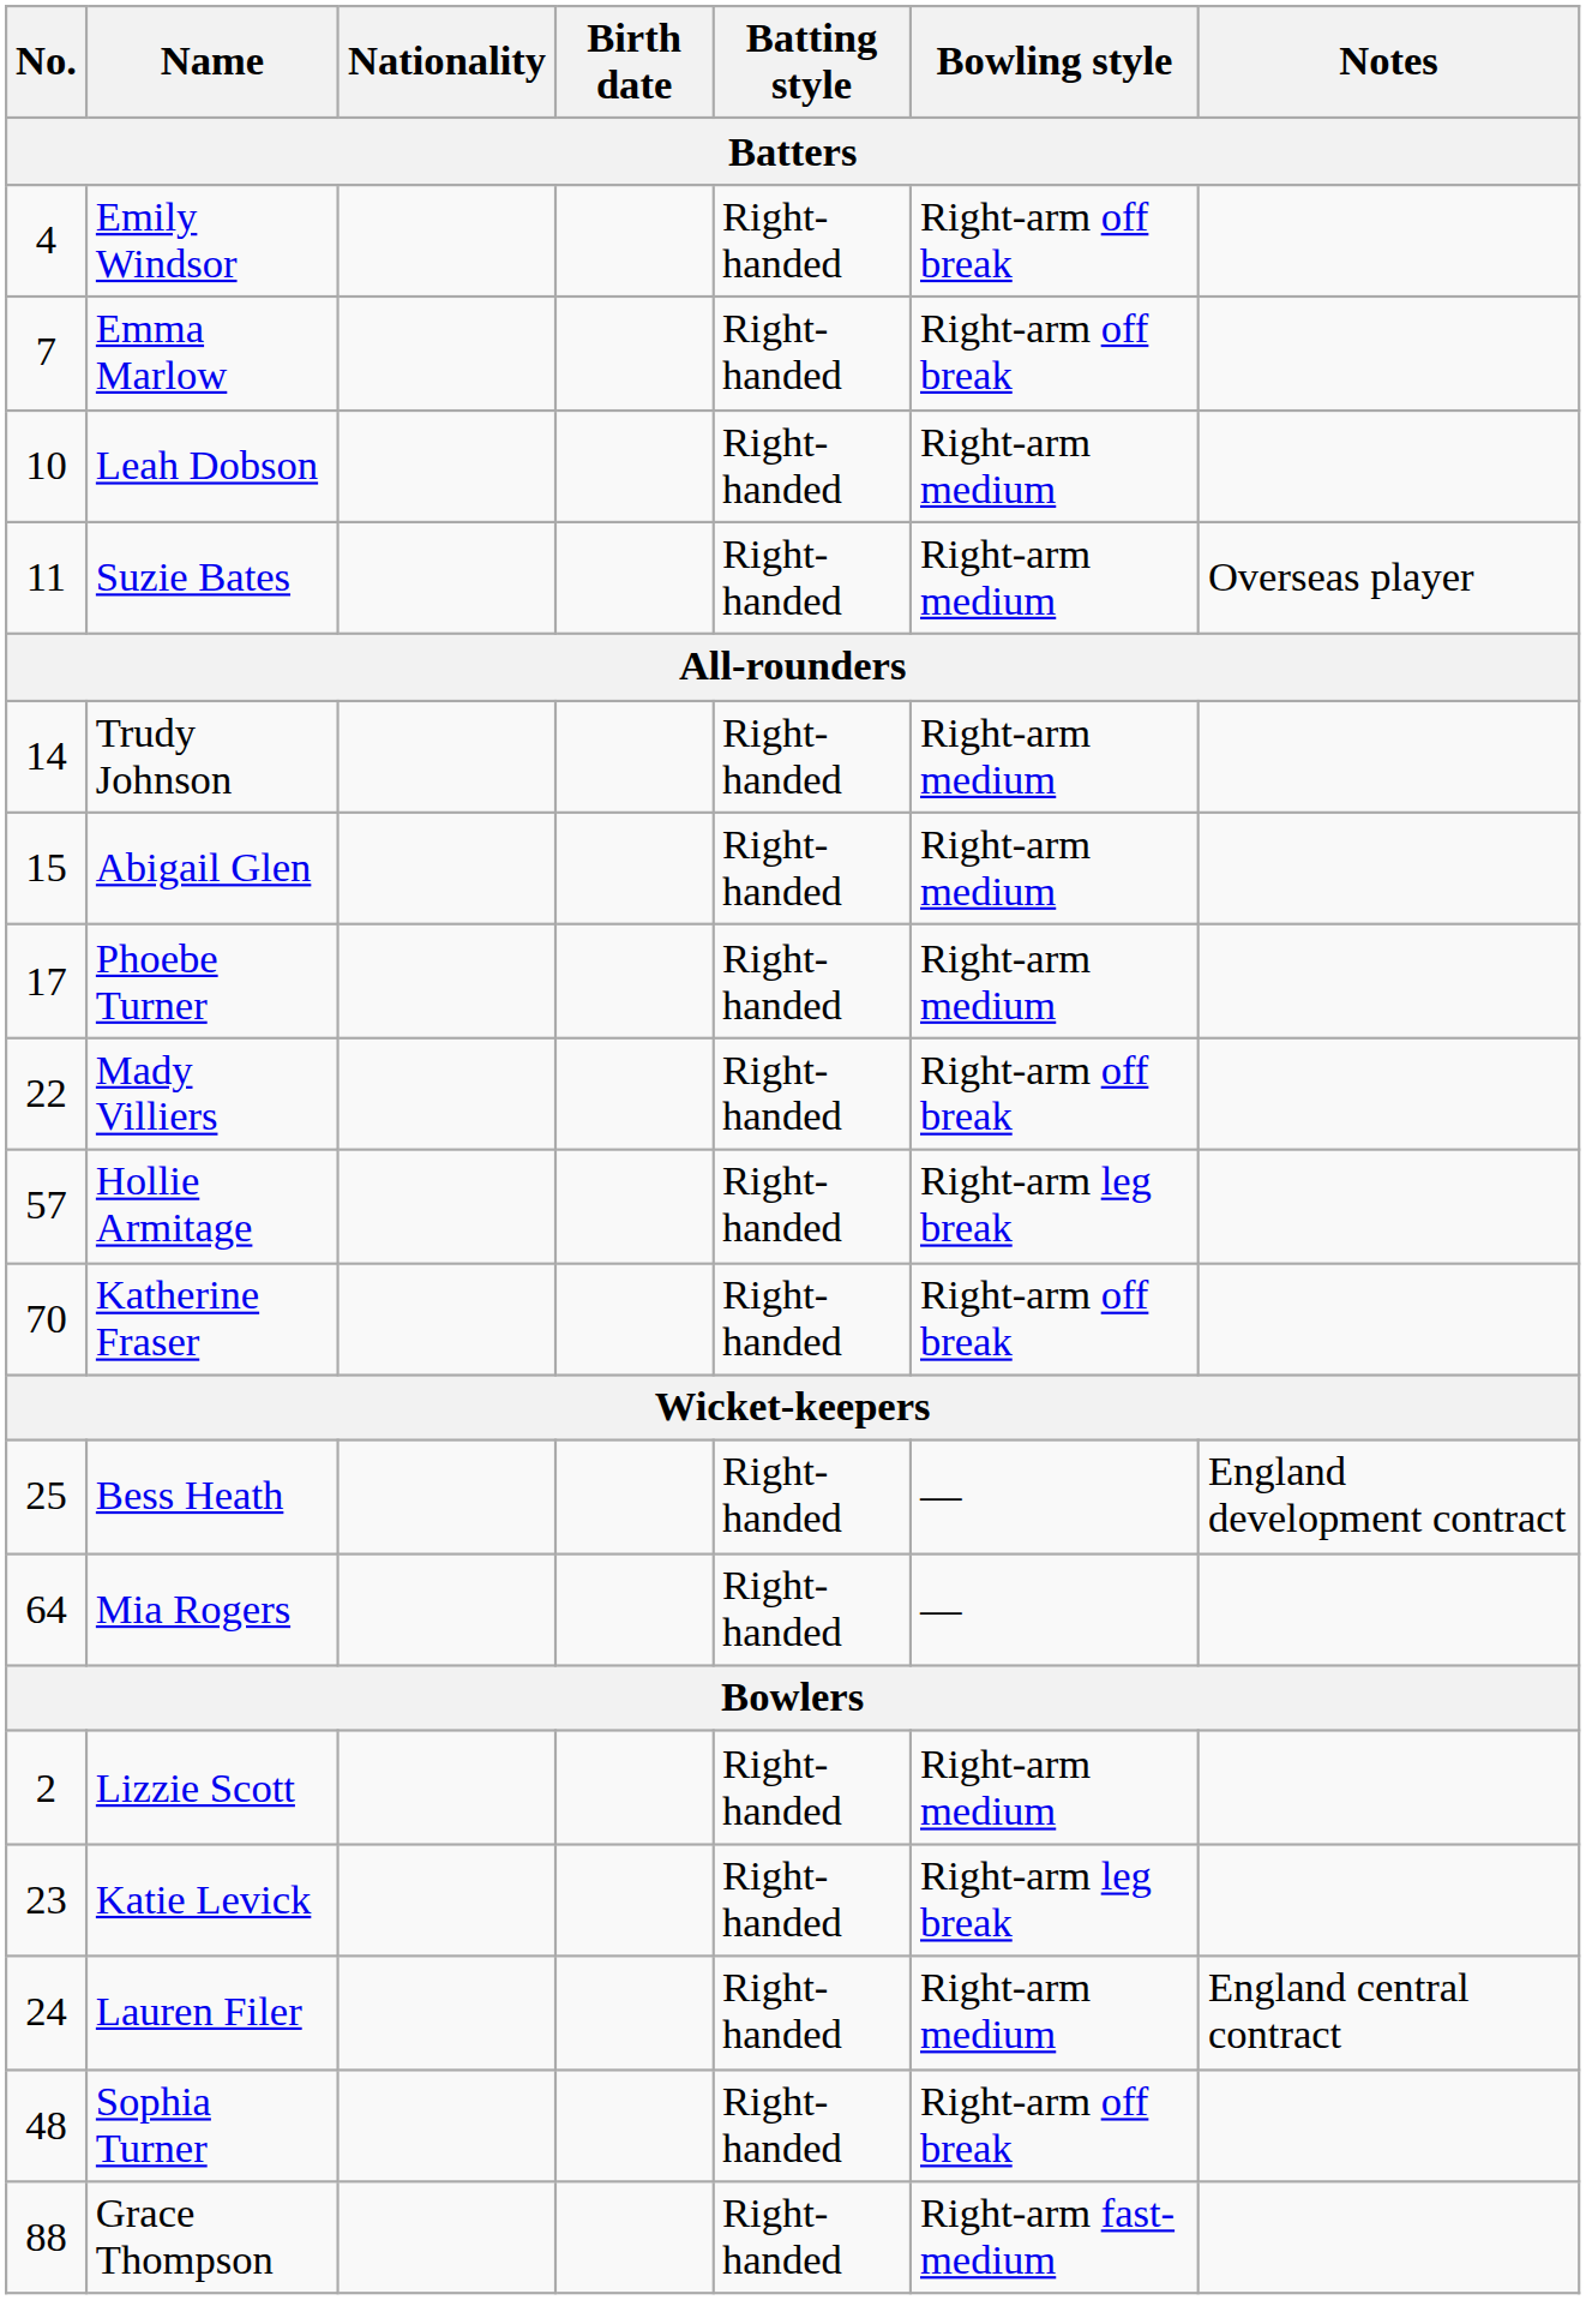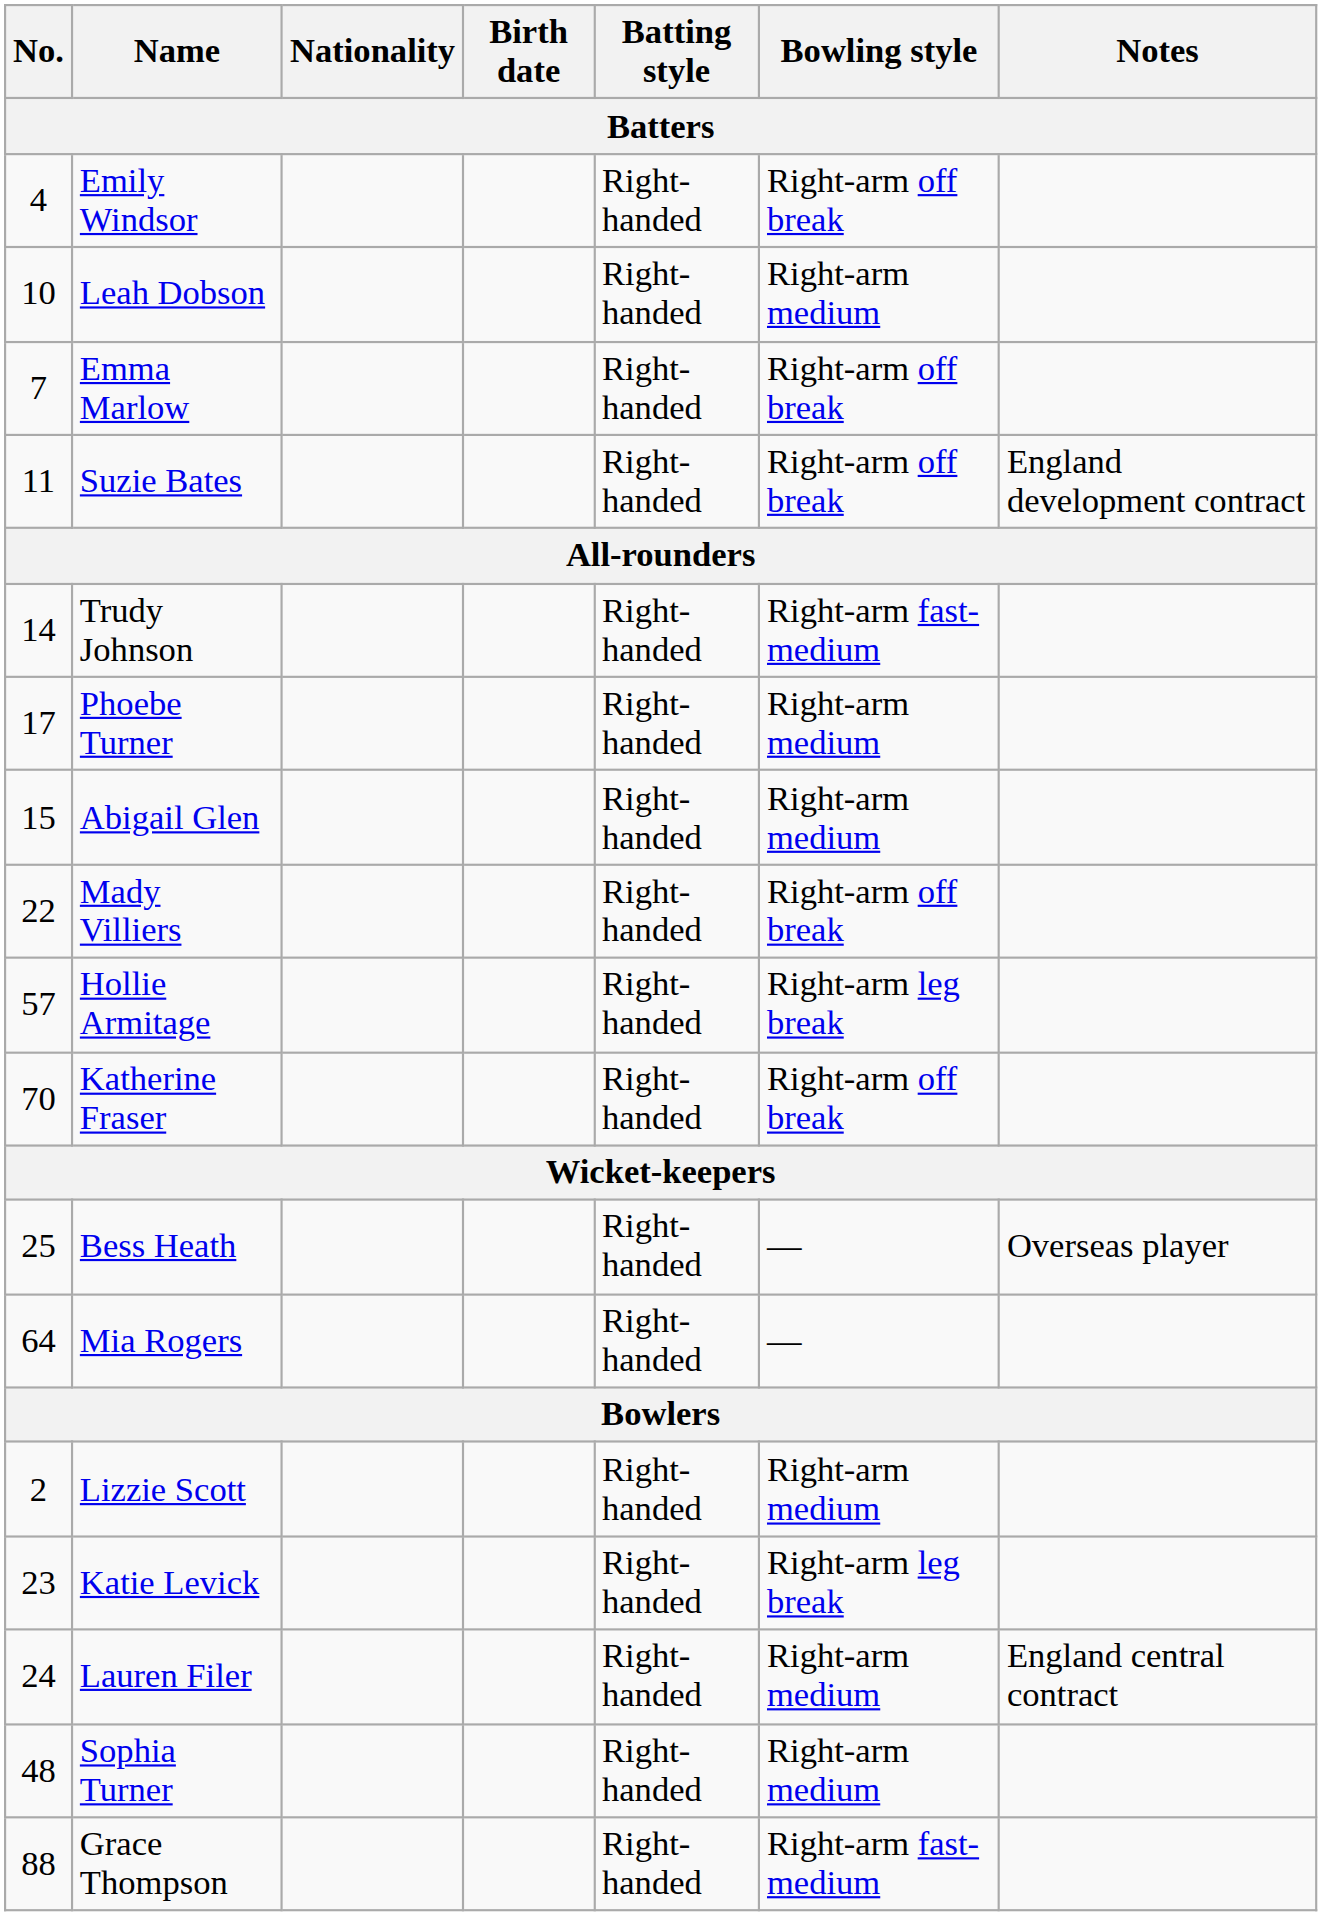 <table class="wikitable">
 <tr>
 <th>No.</th>
 <th>Name</th>
 <th>Nationality</th>
 <th>Birth date</th>
 <th>Batting style</th>
 <th>Bowling style</th>
 <th>Notes</th>
 </tr>
 <tr>
 <th colspan="7">Batters</th>
 </tr>
 <tr>
 <td style="text-align:center">4</td>
 <td><a href='#'>Emily Windsor</a></td>
 <td></td>
 <td></td>
 <td>Right-handed</td>
 <td>Right-arm <a href='#'>off break</a></td>
 <td></td>
 </tr>
 <tr>
+<td style="text-align:center">10</td>
+<td><a href='#'>Leah Dobson</a></td>
+<td></td>
+<td></td>
+<td>Right-handed</td>
+<td>Right-arm <a href='#'>medium</a></td>
+<td></td>
+</tr>
+<tr>
 <td style="text-align:center">7</td>
 <td><a href='#'>Emma Marlow</a></td>
 <td></td>
 <td></td>
 <td>Right-handed</td>
 <td>Right-arm <a href='#'>off break</a></td>
 <td></td>
 </tr>
 <tr>
-<td style="text-align:center">10</td>
-<td><a href='#'>Leah Dobson</a></td>
-<td></td>
-<td></td>
-<td>Right-handed</td>
-<td>Right-arm <a href='#'>medium</a></td>
-<td></td>
-</tr>
-<tr>
 <td style="text-align:center">11</td>
 <td><a href='#'>Suzie Bates</a></td>
 <td></td>
 <td></td>
 <td>Right-handed</td>
-<td>Right-arm <a href='#'>medium</a></td>
-<td>Overseas player</td>
+<td>Right-arm <a href='#'>off break</a></td>
+<td>England development contract</td>
 </tr>
 <tr>
 <th colspan="7">All-rounders</th>
 </tr>
 <tr>
 <td style="text-align:center">14</td>
 <td>Trudy Johnson</td>
 <td></td>
 <td></td>
 <td>Right-handed</td>
-<td>Right-arm <a href='#'>medium</a></td>
+<td>Right-arm <a href='#'>fast-medium</a></td>
 <td></td>
 </tr>
 <tr>
-<td style="text-align:center">15</td>
-<td><a href='#'>Abigail Glen</a></td>
+<td style="text-align:center">17</td>
+<td><a href='#'>Phoebe Turner</a></td>
 <td></td>
 <td></td>
 <td>Right-handed</td>
 <td>Right-arm <a href='#'>medium</a></td>
 <td></td>
 </tr>
 <tr>
-<td style="text-align:center">17</td>
-<td><a href='#'>Phoebe Turner</a></td>
+<td style="text-align:center">15</td>
+<td><a href='#'>Abigail Glen</a></td>
 <td></td>
 <td></td>
 <td>Right-handed</td>
 <td>Right-arm <a href='#'>medium</a></td>
 <td></td>
 </tr>
 <tr>
 <td style="text-align:center">22</td>
 <td><a href='#'>Mady Villiers</a> </td>
 <td></td>
 <td></td>
 <td>Right-handed</td>
 <td>Right-arm <a href='#'>off break</a></td>
 <td></td>
 </tr>
 <tr>
 <td style="text-align:center">57</td>
 <td><a href='#'>Hollie Armitage</a> </td>
 <td></td>
 <td></td>
 <td>Right-handed</td>
 <td>Right-arm <a href='#'>leg break</a></td>
 <td></td>
 </tr>
 <tr>
 <td style="text-align:center">70</td>
 <td><a href='#'>Katherine Fraser</a> </td>
 <td></td>
 <td></td>
 <td>Right-handed</td>
 <td>Right-arm <a href='#'>off break</a></td>
 <td></td>
 </tr>
 <tr>
 <th colspan="7">Wicket-keepers</th>
 </tr>
 <tr>
 <td style="text-align:center">25</td>
 <td><a href='#'>Bess Heath</a> </td>
 <td></td>
 <td></td>
 <td>Right-handed</td>
 <td>—</td>
-<td>England development contract</td>
+<td>Overseas player</td>
 </tr>
 <tr>
 <td style="text-align:center">64</td>
 <td><a href='#'>Mia Rogers</a></td>
 <td></td>
 <td></td>
 <td>Right-handed</td>
 <td>—</td>
 <td></td>
 </tr>
 <tr>
 <th colspan="7">Bowlers</th>
 </tr>
 <tr>
 <td style="text-align:center">2</td>
 <td><a href='#'>Lizzie Scott</a></td>
 <td></td>
 <td></td>
 <td>Right-handed</td>
 <td>Right-arm <a href='#'>medium</a></td>
 <td></td>
 </tr>
 <tr>
 <td style="text-align:center">23</td>
 <td><a href='#'>Katie Levick</a></td>
 <td></td>
 <td></td>
 <td>Right-handed</td>
 <td>Right-arm <a href='#'>leg break</a></td>
 <td></td>
 </tr>
 <tr>
 <td style="text-align:center">24</td>
 <td><a href='#'>Lauren Filer</a> </td>
 <td></td>
 <td></td>
 <td>Right-handed</td>
 <td>Right-arm <a href='#'>medium</a></td>
 <td>England central contract</td>
 </tr>
 <tr>
 <td style="text-align:center">48</td>
 <td><a href='#'>Sophia Turner</a></td>
 <td></td>
 <td></td>
 <td>Right-handed</td>
-<td>Right-arm <a href='#'>off break</a></td>
+<td>Right-arm <a href='#'>medium</a></td>
 <td></td>
 </tr>
 <tr>
 <td style="text-align:center">88</td>
 <td>Grace Thompson</td>
 <td></td>
 <td></td>
 <td>Right-handed</td>
 <td>Right-arm <a href='#'>fast-medium</a></td>
 <td></td>
 </tr>
 </table>
